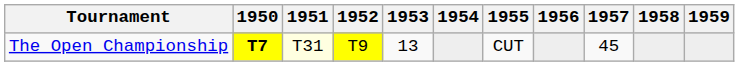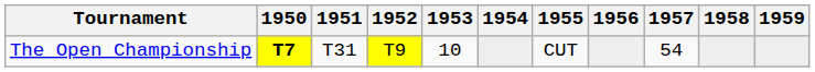 <table class="wikitable" style="font-size:95%;text-align:center;">
 <tr>
 <th>Tournament</th>
 <th>1950</th>
 <th>1951</th>
 <th>1952</th>
 <th>1953</th>
 <th>1954</th>
 <th>1955</th>
 <th>1956</th>
 <th>1957</th>
 <th>1958</th>
 <th>1959</th>
 </tr>
 <tr>
 <td align="left"><a href='#'>The Open Championship</a></td>
 <td style="background:yellow;"><strong>T7</strong></td>
-<td style="background: lightyellow;">T31</td>
+<td>T31</td>
 <td style="background:yellow;">T9</td>
-<td>13</td>
+<td>10</td>
 <td style="background:#eeeeee;"></td>
 <td>CUT</td>
 <td style="background:#eeeeee;"></td>
-<td>45</td>
+<td>54</td>
 <td style="background:#eeeeee;"></td>
 <td style="background:#eeeeee;"></td>
 </tr>
 </table>
